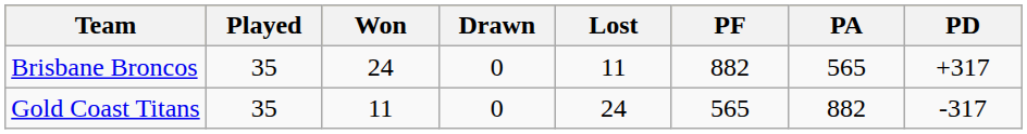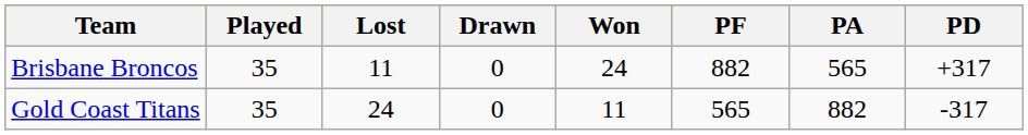 <table class="wikitable" style="text-align:center;">
 <tr bgcolor=#bdb76b>
 <th>Team</th>
 <th style="width:4em">Played</th>
+<th style="width:4em">Lost</th>
+<th style="width:4em">Drawn</th>
 <th style="width:4em">Won</th>
-<th style="width:4em">Drawn</th>
-<th style="width:4em">Lost</th>
 <th style="width:4em">PF</th>
 <th style="width:4em">PA</th>
 <th style="width:4em">PD</th>
 </tr>
 <tr>
 <td style="text-align:left;"> <a href='#'>Brisbane Broncos</a></td>
 <td>35</td>
+<td>11</td>
+<td>0</td>
 <td>24</td>
-<td>0</td>
-<td>11</td>
 <td>882</td>
 <td>565</td>
 <td>+317</td>
 </tr>
 <tr>
 <td style="text-align:left;"> <a href='#'>Gold Coast Titans</a></td>
 <td>35</td>
+<td>24</td>
+<td>0</td>
 <td>11</td>
-<td>0</td>
-<td>24</td>
 <td>565</td>
 <td>882</td>
 <td>-317</td>
 </tr>
 </table>
